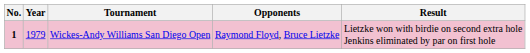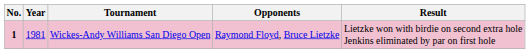 <table class="wikitable" style="font-size:95%;">
 <tr>
 <th>No.</th>
 <th>Year</th>
 <th>Tournament</th>
 <th>Opponents</th>
 <th>Result</th>
 </tr>
 <tr style="background:#F2C1D1;">
 <td align=center><strong>1</strong></td>
-<td><a href='#'>1979</a></td>
+<td><a href='#'>1981</a></td>
 <td><a href='#'>Wickes-Andy Williams San Diego Open</a></td>
 <td> <a href='#'>Raymond Floyd</a>,  <a href='#'>Bruce Lietzke</a></td>
 <td>Lietzke won with birdie on second extra hole<br>Jenkins eliminated by par on first hole</td>
 </tr>
 </table>
